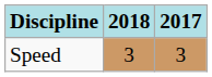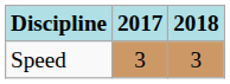 <table class="wikitable" style="text-align: center;">
 <tr>
 <th style="background: #b0e0e6;">Discipline</th>
+<th style="background: #b0e0e6;">2017</th>
 <th style="background: #b0e0e6;">2018</th>
-<th style="background: #b0e0e6;">2017</th>
 </tr>
 <tr>
 <td align="left">Speed</td>
 <td style="background: #cc9966;">3</td>
 <td style="background: #cc9966;">3</td>
 </tr>
 </table>
